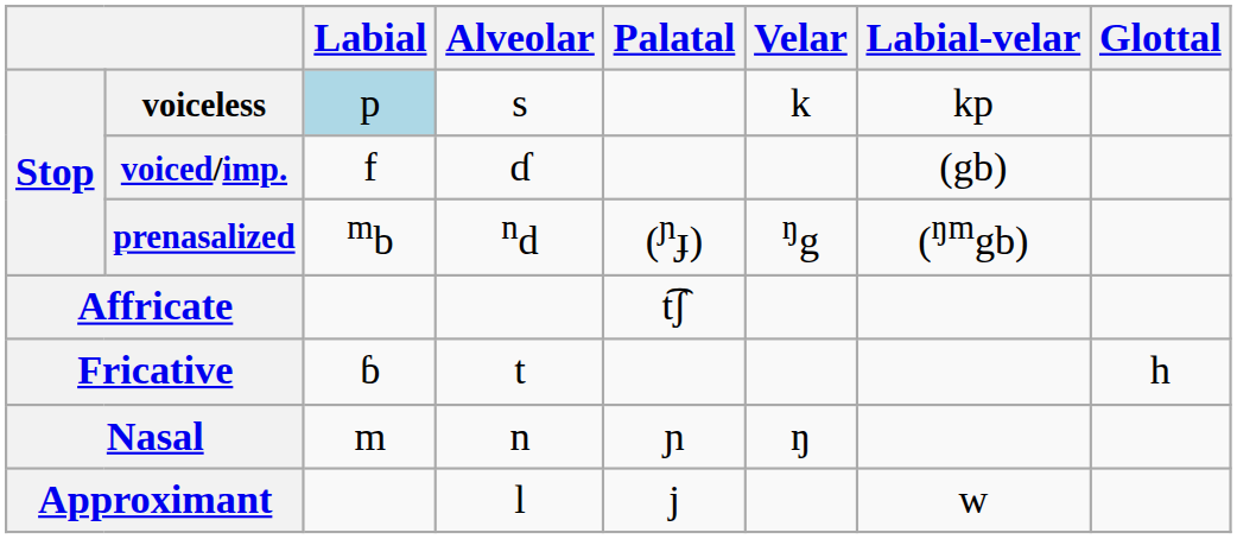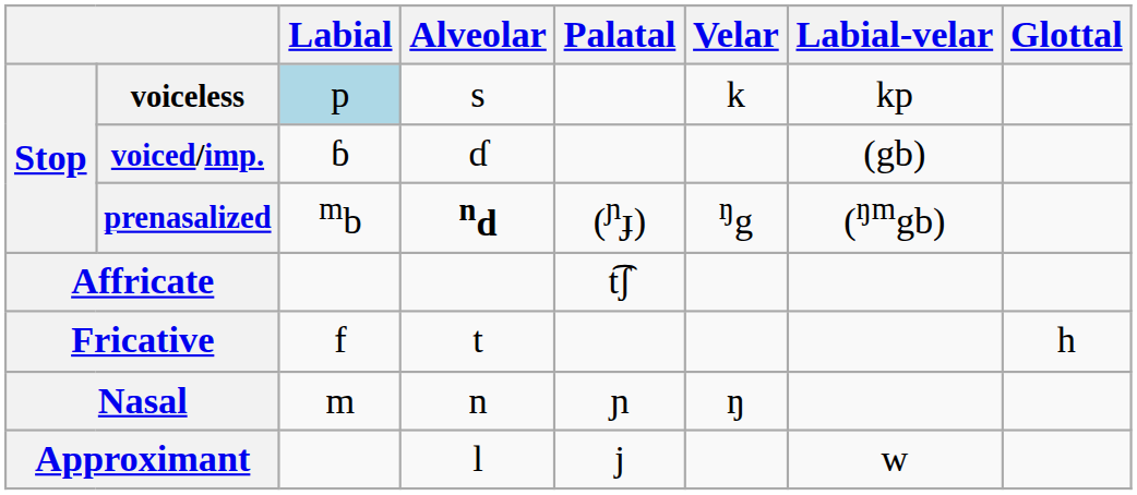 <table class="wikitable" style="text-align:center">
 <tr>
 <th colspan="2"></th>
 <th><a href='#'>Labial</a></th>
 <th><a href='#'>Alveolar</a></th>
 <th><a href='#'>Palatal</a></th>
 <th><a href='#'>Velar</a></th>
 <th><a href='#'>Labial-velar</a></th>
 <th><a href='#'>Glottal</a></th>
 </tr>
 <tr>
 <th rowspan="3"><a href='#'>Stop</a></th>
 <th><small>voiceless</small></th>
 <td style="background: lightblue;">p</td>
 <td>s</td>
 <td></td>
 <td>k</td>
 <td>kp</td>
 <td></td>
 </tr>
 <tr>
 <th><small><a href='#'>voiced</a>/<a href='#'>imp.</a></small></th>
-<td>f</td>
+<td>ɓ</td>
 <td>ɗ</td>
 <td></td>
 <td></td>
 <td>(gb)</td>
 <td></td>
 </tr>
 <tr>
 <th><a href='#'><small>prenasalized</small></a></th>
 <td><sup>m</sup>b</td>
-<td><sup>n</sup>d</td>
+<td><strong><sup>n</sup>d</strong></td>
 <td>(<sup>ɲ</sup>ɟ)</td>
 <td><sup>ŋ</sup>g</td>
 <td>(<sup>ŋm</sup>gb)</td>
 <td></td>
 </tr>
 <tr>
 <th colspan="2"><a href='#'>Affricate</a></th>
 <td></td>
 <td></td>
 <td>t͡ʃ</td>
 <td></td>
 <td></td>
 <td></td>
 </tr>
 <tr>
 <th colspan="2"><a href='#'>Fricative</a></th>
-<td>ɓ</td>
+<td>f</td>
 <td>t</td>
 <td></td>
 <td></td>
 <td></td>
 <td>h</td>
 </tr>
 <tr>
 <th colspan="2"><a href='#'>Nasal</a></th>
 <td>m</td>
 <td>n</td>
 <td>ɲ</td>
 <td>ŋ</td>
 <td></td>
 <td></td>
 </tr>
 <tr>
 <th colspan="2"><a href='#'>Approximant</a></th>
 <td></td>
 <td>l</td>
 <td>j</td>
 <td></td>
 <td>w</td>
 <td></td>
 </tr>
 </table>
